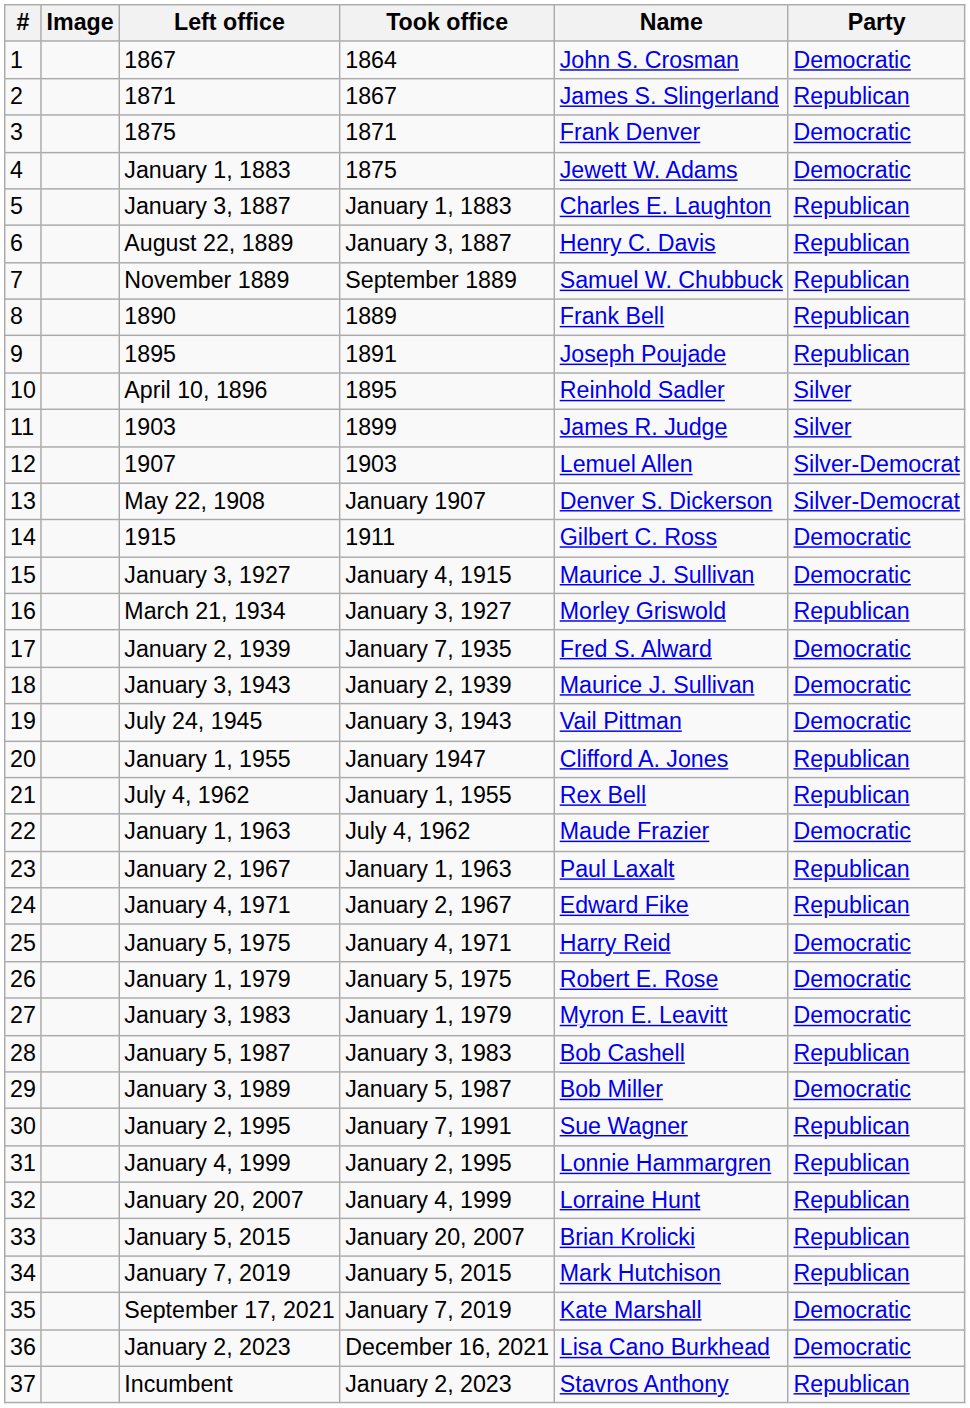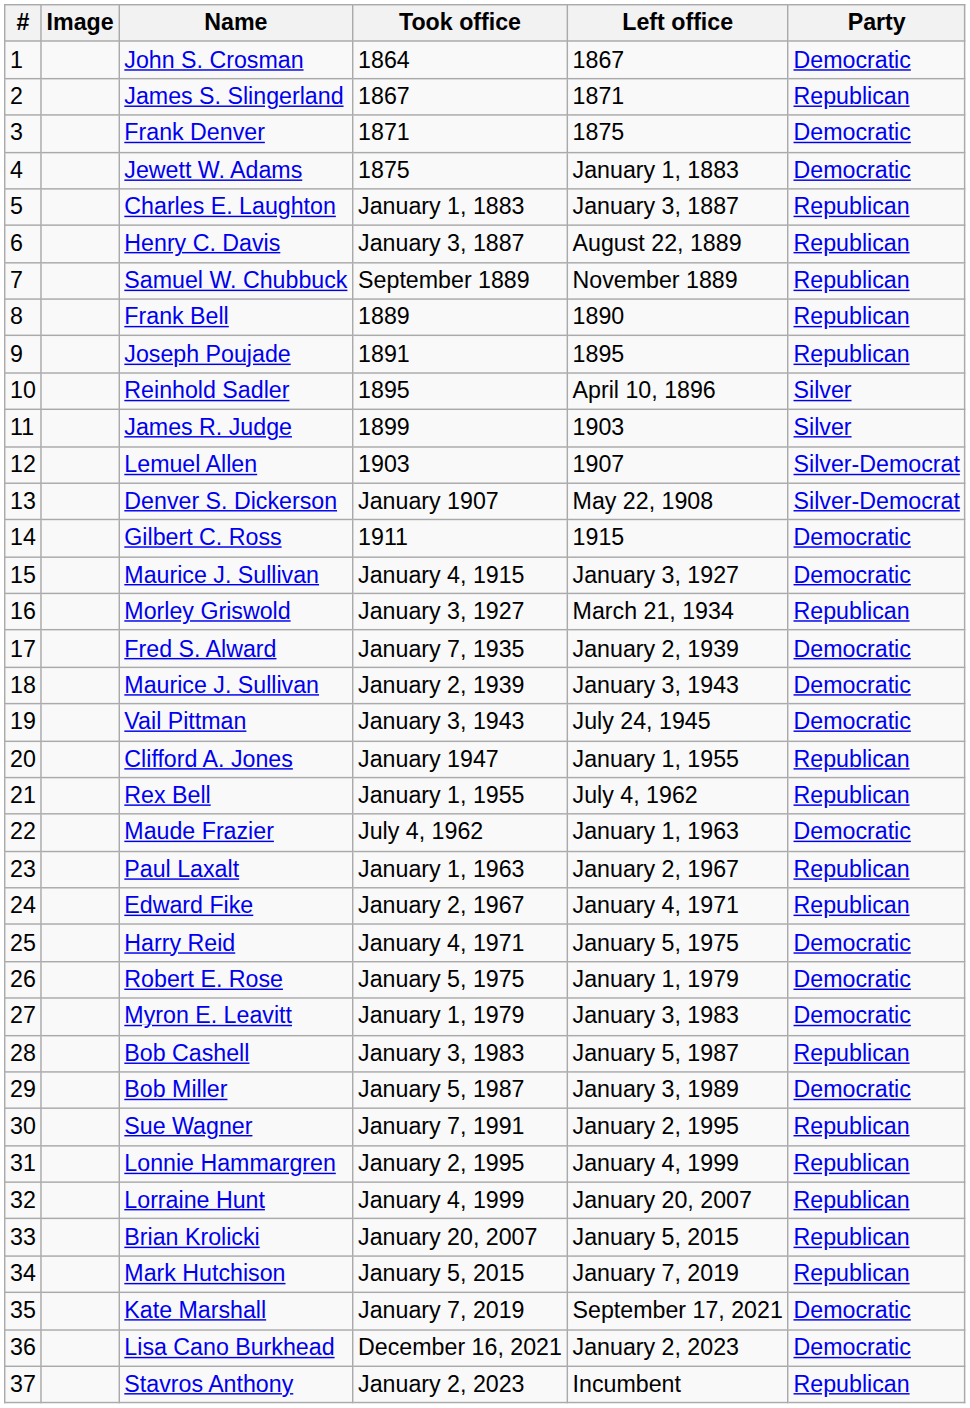 <table class="wikitable">
 <tr>
 <th>#</th>
 <th>Image</th>
+<th>Name</th>
+<th>Took office</th>
 <th>Left office</th>
-<th>Took office</th>
-<th>Name</th>
 <th>Party</th>
 </tr>
 <tr>
 <td>1</td>
 <td></td>
+<td><a href='#'>John S. Crosman</a></td>
+<td>1864</td>
 <td>1867</td>
-<td>1864</td>
-<td><a href='#'>John S. Crosman</a></td>
 <td><a href='#'>Democratic</a></td>
 </tr>
 <tr>
 <td>2</td>
 <td></td>
+<td><a href='#'>James S. Slingerland</a></td>
+<td>1867</td>
 <td>1871</td>
-<td>1867</td>
-<td><a href='#'>James S. Slingerland</a></td>
 <td><a href='#'>Republican</a></td>
 </tr>
 <tr>
 <td>3</td>
 <td></td>
+<td><a href='#'>Frank Denver</a></td>
+<td>1871</td>
 <td>1875</td>
-<td>1871</td>
-<td><a href='#'>Frank Denver</a></td>
 <td><a href='#'>Democratic</a></td>
 </tr>
 <tr>
 <td>4</td>
 <td></td>
+<td><a href='#'>Jewett W. Adams</a></td>
+<td>1875</td>
 <td>January 1, 1883</td>
-<td>1875</td>
-<td><a href='#'>Jewett W. Adams</a></td>
 <td><a href='#'>Democratic</a></td>
 </tr>
 <tr>
 <td>5</td>
 <td></td>
+<td><a href='#'>Charles E. Laughton</a></td>
+<td>January 1, 1883</td>
 <td>January 3, 1887</td>
-<td>January 1, 1883</td>
-<td><a href='#'>Charles E. Laughton</a></td>
 <td><a href='#'>Republican</a></td>
 </tr>
 <tr>
 <td>6</td>
 <td></td>
+<td><a href='#'>Henry C. Davis</a></td>
+<td>January 3, 1887</td>
 <td>August 22, 1889</td>
-<td>January 3, 1887</td>
-<td><a href='#'>Henry C. Davis</a></td>
 <td><a href='#'>Republican</a></td>
 </tr>
 <tr>
 <td>7</td>
 <td></td>
+<td><a href='#'>Samuel W. Chubbuck</a></td>
+<td>September 1889</td>
 <td>November 1889</td>
-<td>September 1889</td>
-<td><a href='#'>Samuel W. Chubbuck</a></td>
 <td><a href='#'>Republican</a></td>
 </tr>
 <tr>
 <td>8</td>
 <td></td>
+<td><a href='#'>Frank Bell</a></td>
+<td>1889</td>
 <td>1890</td>
-<td>1889</td>
-<td><a href='#'>Frank Bell</a></td>
 <td><a href='#'>Republican</a></td>
 </tr>
 <tr>
 <td>9</td>
 <td></td>
+<td><a href='#'>Joseph Poujade</a></td>
+<td>1891</td>
 <td>1895</td>
-<td>1891</td>
-<td><a href='#'>Joseph Poujade</a></td>
 <td><a href='#'>Republican</a></td>
 </tr>
 <tr>
 <td>10</td>
 <td></td>
+<td><a href='#'>Reinhold Sadler</a></td>
+<td>1895</td>
 <td>April 10, 1896</td>
-<td>1895</td>
-<td><a href='#'>Reinhold Sadler</a></td>
 <td><a href='#'>Silver</a></td>
 </tr>
 <tr>
 <td>11</td>
 <td></td>
+<td><a href='#'>James R. Judge</a></td>
+<td>1899</td>
 <td>1903</td>
-<td>1899</td>
-<td><a href='#'>James R. Judge</a></td>
 <td><a href='#'>Silver</a></td>
 </tr>
 <tr>
 <td>12</td>
 <td></td>
+<td><a href='#'>Lemuel Allen</a></td>
+<td>1903</td>
 <td>1907</td>
-<td>1903</td>
-<td><a href='#'>Lemuel Allen</a></td>
 <td><a href='#'>Silver-Democrat</a></td>
 </tr>
 <tr>
 <td>13</td>
 <td></td>
+<td><a href='#'>Denver S. Dickerson</a></td>
+<td>January 1907</td>
 <td>May 22, 1908</td>
-<td>January 1907</td>
-<td><a href='#'>Denver S. Dickerson</a></td>
 <td><a href='#'>Silver-Democrat</a></td>
 </tr>
 <tr>
 <td>14</td>
 <td></td>
+<td><a href='#'>Gilbert C. Ross</a></td>
+<td>1911</td>
 <td>1915</td>
-<td>1911</td>
-<td><a href='#'>Gilbert C. Ross</a></td>
 <td><a href='#'>Democratic</a></td>
 </tr>
 <tr>
 <td>15</td>
 <td></td>
+<td><a href='#'>Maurice J. Sullivan</a></td>
+<td>January 4, 1915</td>
 <td>January 3, 1927</td>
-<td>January 4, 1915</td>
-<td><a href='#'>Maurice J. Sullivan</a></td>
 <td><a href='#'>Democratic</a></td>
 </tr>
 <tr>
 <td>16</td>
 <td></td>
+<td><a href='#'>Morley Griswold</a></td>
+<td>January 3, 1927</td>
 <td>March 21, 1934</td>
-<td>January 3, 1927</td>
-<td><a href='#'>Morley Griswold</a></td>
 <td><a href='#'>Republican</a></td>
 </tr>
 <tr>
 <td>17</td>
 <td></td>
+<td><a href='#'>Fred S. Alward</a></td>
+<td>January 7, 1935</td>
 <td>January 2, 1939</td>
-<td>January 7, 1935</td>
-<td><a href='#'>Fred S. Alward</a></td>
 <td><a href='#'>Democratic</a></td>
 </tr>
 <tr>
 <td>18</td>
 <td></td>
+<td><a href='#'>Maurice J. Sullivan</a></td>
+<td>January 2, 1939</td>
 <td>January 3, 1943</td>
-<td>January 2, 1939</td>
-<td><a href='#'>Maurice J. Sullivan</a></td>
 <td><a href='#'>Democratic</a></td>
 </tr>
 <tr>
 <td>19</td>
 <td></td>
+<td><a href='#'>Vail Pittman</a></td>
+<td>January 3, 1943</td>
 <td>July 24, 1945</td>
-<td>January 3, 1943</td>
-<td><a href='#'>Vail Pittman</a></td>
 <td><a href='#'>Democratic</a></td>
 </tr>
 <tr>
 <td>20</td>
 <td></td>
+<td><a href='#'>Clifford A. Jones</a></td>
+<td>January 1947</td>
 <td>January 1, 1955</td>
-<td>January 1947</td>
-<td><a href='#'>Clifford A. Jones</a></td>
 <td><a href='#'>Republican</a></td>
 </tr>
 <tr>
 <td>21</td>
 <td></td>
+<td><a href='#'>Rex Bell</a></td>
+<td>January 1, 1955</td>
 <td>July 4, 1962</td>
-<td>January 1, 1955</td>
-<td><a href='#'>Rex Bell</a></td>
 <td><a href='#'>Republican</a></td>
 </tr>
 <tr>
 <td>22</td>
 <td></td>
+<td><a href='#'>Maude Frazier</a></td>
+<td>July 4, 1962</td>
 <td>January 1, 1963</td>
-<td>July 4, 1962</td>
-<td><a href='#'>Maude Frazier</a></td>
 <td><a href='#'>Democratic</a></td>
 </tr>
 <tr>
 <td>23</td>
 <td></td>
+<td><a href='#'>Paul Laxalt</a></td>
+<td>January 1, 1963</td>
 <td>January 2, 1967</td>
-<td>January 1, 1963</td>
-<td><a href='#'>Paul Laxalt</a></td>
 <td><a href='#'>Republican</a></td>
 </tr>
 <tr>
 <td>24</td>
 <td></td>
+<td><a href='#'>Edward Fike</a></td>
+<td>January 2, 1967</td>
 <td>January 4, 1971</td>
-<td>January 2, 1967</td>
-<td><a href='#'>Edward Fike</a></td>
 <td><a href='#'>Republican</a></td>
 </tr>
 <tr>
 <td>25</td>
 <td></td>
+<td><a href='#'>Harry Reid</a></td>
+<td>January 4, 1971</td>
 <td>January 5, 1975</td>
-<td>January 4, 1971</td>
-<td><a href='#'>Harry Reid</a></td>
 <td><a href='#'>Democratic</a></td>
 </tr>
 <tr>
 <td>26</td>
 <td></td>
+<td><a href='#'>Robert E. Rose</a></td>
+<td>January 5, 1975</td>
 <td>January 1, 1979</td>
-<td>January 5, 1975</td>
-<td><a href='#'>Robert E. Rose</a></td>
 <td><a href='#'>Democratic</a></td>
 </tr>
 <tr>
 <td>27</td>
 <td></td>
+<td><a href='#'>Myron E. Leavitt</a></td>
+<td>January 1, 1979</td>
 <td>January 3, 1983</td>
-<td>January 1, 1979</td>
-<td><a href='#'>Myron E. Leavitt</a></td>
 <td><a href='#'>Democratic</a></td>
 </tr>
 <tr>
 <td>28</td>
 <td></td>
+<td><a href='#'>Bob Cashell</a></td>
+<td>January 3, 1983</td>
 <td>January 5, 1987</td>
-<td>January 3, 1983</td>
-<td><a href='#'>Bob Cashell</a></td>
 <td><a href='#'>Republican</a></td>
 </tr>
 <tr>
 <td>29</td>
 <td></td>
+<td><a href='#'>Bob Miller</a></td>
+<td>January 5, 1987</td>
 <td>January 3, 1989</td>
-<td>January 5, 1987</td>
-<td><a href='#'>Bob Miller</a></td>
 <td><a href='#'>Democratic</a></td>
 </tr>
 <tr>
 <td>30</td>
 <td></td>
+<td><a href='#'>Sue Wagner</a></td>
+<td>January 7, 1991</td>
 <td>January 2, 1995</td>
-<td>January 7, 1991</td>
-<td><a href='#'>Sue Wagner</a></td>
 <td><a href='#'>Republican</a></td>
 </tr>
 <tr>
 <td>31</td>
 <td></td>
+<td><a href='#'>Lonnie Hammargren</a></td>
+<td>January 2, 1995</td>
 <td>January 4, 1999</td>
-<td>January 2, 1995</td>
-<td><a href='#'>Lonnie Hammargren</a></td>
 <td><a href='#'>Republican</a></td>
 </tr>
 <tr>
 <td>32</td>
 <td></td>
+<td><a href='#'>Lorraine Hunt</a></td>
+<td>January 4, 1999</td>
 <td>January 20, 2007</td>
-<td>January 4, 1999</td>
-<td><a href='#'>Lorraine Hunt</a></td>
 <td><a href='#'>Republican</a></td>
 </tr>
 <tr>
 <td>33</td>
 <td></td>
+<td><a href='#'>Brian Krolicki</a></td>
+<td>January 20, 2007</td>
 <td>January 5, 2015</td>
-<td>January 20, 2007</td>
-<td><a href='#'>Brian Krolicki</a></td>
 <td><a href='#'>Republican</a></td>
 </tr>
 <tr>
 <td>34</td>
 <td></td>
+<td><a href='#'>Mark Hutchison</a></td>
+<td>January 5, 2015</td>
 <td>January 7, 2019</td>
-<td>January 5, 2015</td>
-<td><a href='#'>Mark Hutchison</a></td>
 <td><a href='#'>Republican</a></td>
 </tr>
 <tr>
 <td>35</td>
 <td></td>
+<td><a href='#'>Kate Marshall</a></td>
+<td>January 7, 2019</td>
 <td>September 17, 2021</td>
-<td>January 7, 2019</td>
-<td><a href='#'>Kate Marshall</a></td>
 <td><a href='#'>Democratic</a></td>
 </tr>
 <tr>
 <td>36</td>
 <td></td>
+<td><a href='#'>Lisa Cano Burkhead</a></td>
+<td>December 16, 2021</td>
 <td>January 2, 2023</td>
-<td>December 16, 2021</td>
-<td><a href='#'>Lisa Cano Burkhead</a></td>
 <td><a href='#'>Democratic</a></td>
 </tr>
 <tr>
 <td>37</td>
 <td></td>
+<td><a href='#'>Stavros Anthony</a></td>
+<td>January 2, 2023</td>
 <td>Incumbent</td>
-<td>January 2, 2023</td>
-<td><a href='#'>Stavros Anthony</a></td>
 <td><a href='#'>Republican</a></td>
 </tr>
 </table>
